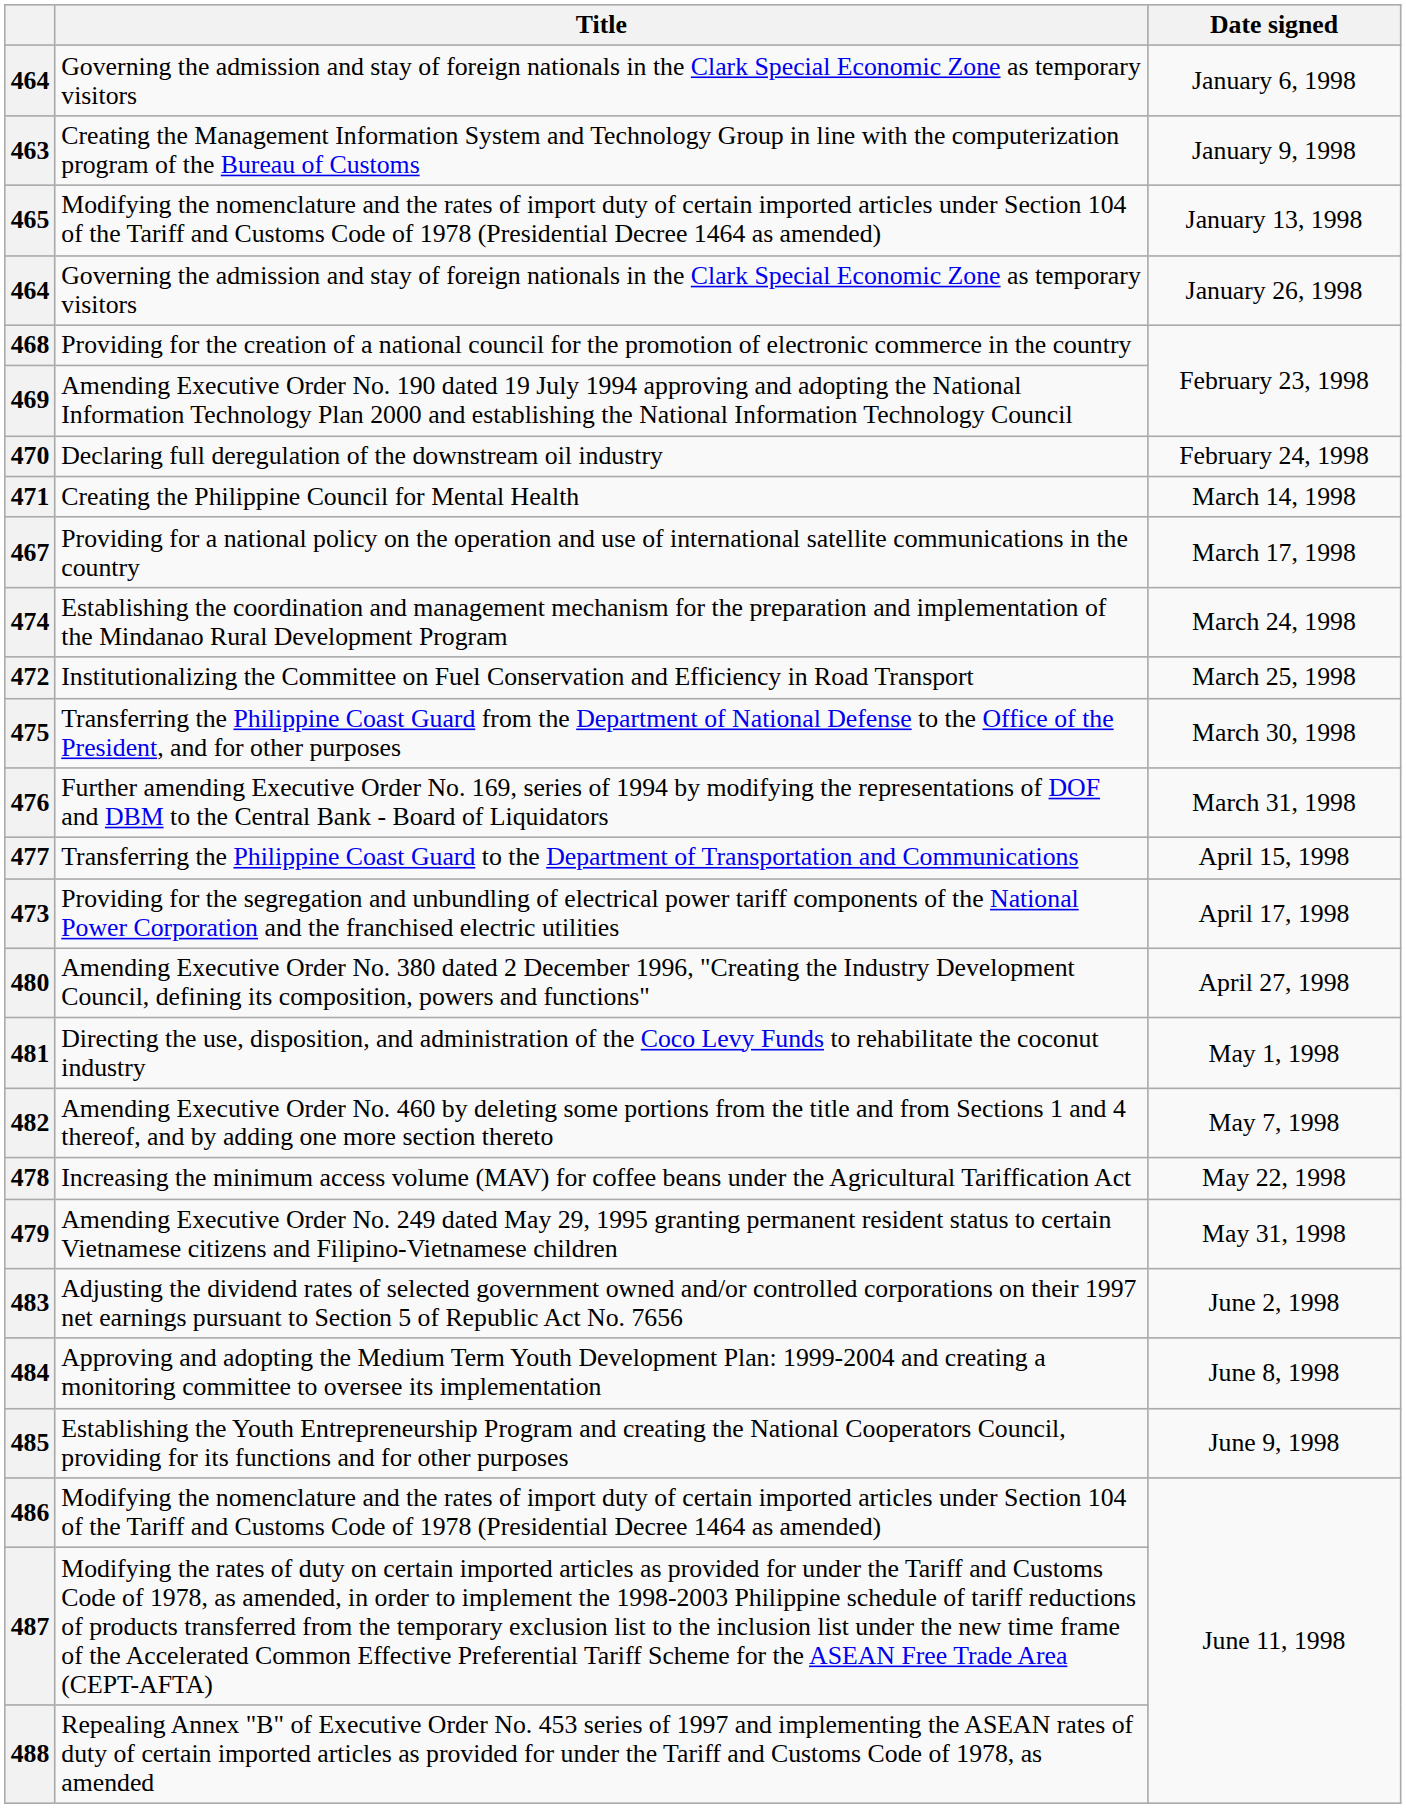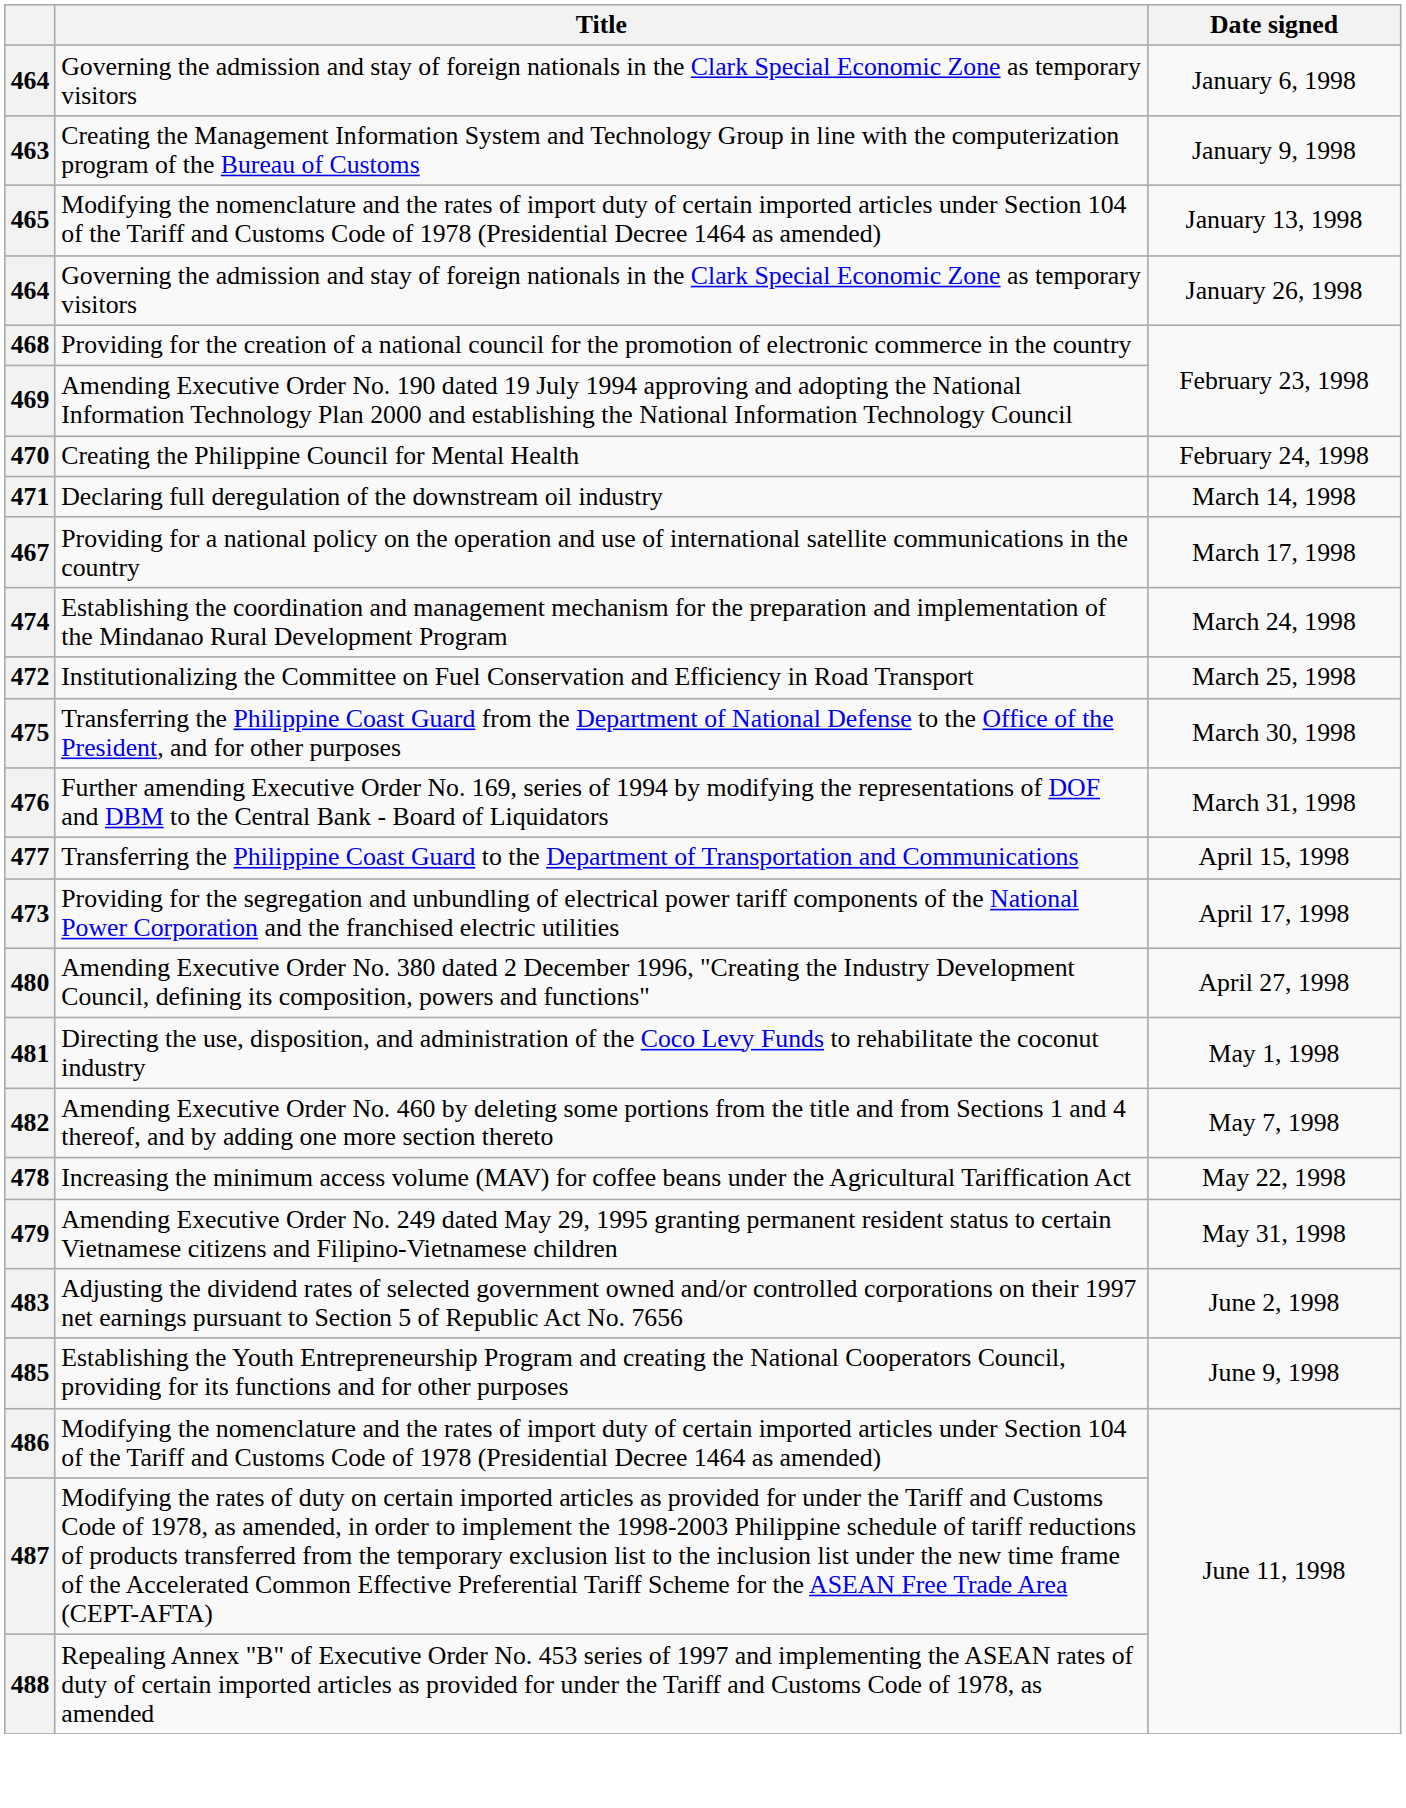 <table class="wikitable sortable" style="text-align:center;">
 <tr>
 <th scope="col"></th>
 <th scope="col">Title</th>
 <th scope="col" width="150px">Date signed</th>
 </tr>
 <tr>
 <th scope="row">464</th>
 <td style="text-align:left;">Governing the admission and stay of foreign nationals in the <a href='#'>Clark Special Economic Zone</a> as temporary visitors</td>
 <td>January 6, 1998</td>
 </tr>
 <tr>
 <th scope="row">463</th>
 <td style="text-align:left;">Creating the Management Information System and Technology Group in line with the computerization program of the <a href='#'>Bureau of Customs</a></td>
 <td>January 9, 1998</td>
 </tr>
 <tr>
 <th scope="row">465</th>
 <td style="text-align:left;">Modifying the nomenclature and the rates of import duty of certain imported articles under Section 104 of the Tariff and Customs Code of 1978 (Presidential Decree 1464 as amended)</td>
 <td>January 13, 1998</td>
 </tr>
 <tr>
 <th scope="row">464</th>
 <td style="text-align:left;">Governing the admission and stay of foreign nationals in the <a href='#'>Clark Special Economic Zone</a> as temporary visitors</td>
 <td>January 26, 1998</td>
 </tr>
 <tr>
 <th scope="row">468</th>
 <td style="text-align:left;">Providing for the creation of a national council for the promotion of electronic commerce in the country</td>
 <td rowspan="2">February 23, 1998</td>
 </tr>
 <tr>
 <th scope="row">469</th>
 <td style="text-align:left;">Amending Executive Order No. 190 dated 19 July 1994 approving and adopting the National Information Technology Plan 2000 and establishing the National Information Technology Council</td>
 </tr>
 <tr>
 <th scope="row">470</th>
-<td style="text-align:left;">Declaring full deregulation of the downstream oil industry</td>
+<td style="text-align:left;">Creating the Philippine Council for Mental Health</td>
 <td>February 24, 1998</td>
 </tr>
 <tr>
 <th scope="row">471</th>
-<td style="text-align:left;">Creating the Philippine Council for Mental Health</td>
+<td style="text-align:left;">Declaring full deregulation of the downstream oil industry</td>
 <td>March 14, 1998</td>
 </tr>
 <tr>
 <th scope="row">467</th>
 <td style="text-align:left;">Providing for a national policy on the operation and use of international satellite communications in the country</td>
 <td>March 17, 1998</td>
 </tr>
 <tr>
 <th scope="row">474</th>
 <td style="text-align:left;">Establishing the coordination and management mechanism for the preparation and implementation of the Mindanao Rural Development Program</td>
 <td>March 24, 1998</td>
 </tr>
 <tr>
 <th scope="row">472</th>
 <td style="text-align:left;">Institutionalizing the Committee on Fuel Conservation and Efficiency in Road Transport</td>
 <td>March 25, 1998</td>
 </tr>
 <tr>
 <th scope="row">475</th>
 <td style="text-align:left;">Transferring the <a href='#'>Philippine Coast Guard</a> from the <a href='#'>Department of National Defense</a> to the <a href='#'>Office of the President</a>, and for other purposes</td>
 <td>March 30, 1998</td>
 </tr>
 <tr>
 <th scope="row">476</th>
 <td style="text-align:left;">Further amending Executive Order No. 169, series of 1994 by modifying the representations of <a href='#'>DOF</a> and <a href='#'>DBM</a> to the Central Bank - Board of Liquidators</td>
 <td>March 31, 1998</td>
 </tr>
 <tr>
 <th scope="row">477</th>
 <td style="text-align:left;">Transferring the <a href='#'>Philippine Coast Guard</a> to the <a href='#'>Department of Transportation and Communications</a></td>
 <td>April 15, 1998</td>
 </tr>
 <tr>
 <th scope="row">473</th>
 <td style="text-align:left;">Providing for the segregation and unbundling of electrical power tariff components of the <a href='#'>National Power Corporation</a> and the franchised electric utilities</td>
 <td>April 17, 1998</td>
 </tr>
 <tr>
 <th scope="row">480</th>
 <td style="text-align:left;">Amending Executive Order No. 380 dated 2 December 1996, "Creating the Industry Development Council, defining its composition, powers and functions"</td>
 <td>April 27, 1998</td>
 </tr>
 <tr>
 <th scope="row">481</th>
 <td style="text-align:left;">Directing the use, disposition, and administration of the <a href='#'>Coco Levy Funds</a> to rehabilitate the coconut industry</td>
 <td>May 1, 1998</td>
 </tr>
 <tr>
 <th scope="row">482</th>
 <td style="text-align:left;">Amending Executive Order No. 460 by deleting some portions from the title and from Sections 1 and 4 thereof, and by adding one more section thereto</td>
 <td>May 7, 1998</td>
 </tr>
 <tr>
 <th scope="row">478</th>
 <td style="text-align:left;">Increasing the minimum access volume (MAV) for coffee beans under the Agricultural Tariffication Act</td>
 <td>May 22, 1998</td>
 </tr>
 <tr>
 <th scope="row">479</th>
 <td style="text-align:left;">Amending Executive Order No. 249 dated May 29, 1995 granting permanent resident status to certain Vietnamese citizens and Filipino-Vietnamese children</td>
 <td>May 31, 1998</td>
 </tr>
 <tr>
 <th scope="row">483</th>
 <td style="text-align:left;">Adjusting the dividend rates of selected government owned and/or controlled corporations on their 1997 net earnings pursuant to Section 5 of Republic Act No. 7656</td>
 <td>June 2, 1998</td>
 </tr>
 <tr>
-<th scope="row">484</th>
-<td style="text-align:left;">Approving and adopting the Medium Term Youth Development Plan: 1999-2004 and creating a monitoring committee to oversee its implementation</td>
-<td>June 8, 1998</td>
-</tr>
-<tr>
 <th scope="row">485</th>
 <td style="text-align:left;">Establishing the Youth Entrepreneurship Program and creating the National Cooperators Council, providing for its functions and for other purposes</td>
 <td>June 9, 1998</td>
 </tr>
 <tr>
 <th scope="row">486</th>
 <td style="text-align:left;">Modifying the nomenclature and the rates of import duty of certain imported articles under Section 104 of the Tariff and Customs Code of 1978 (Presidential Decree 1464 as amended)</td>
 <td rowspan="3">June 11, 1998</td>
 </tr>
 <tr>
 <th scope="row">487</th>
 <td style="text-align:left;">Modifying the rates of duty on certain imported articles as provided for under the Tariff and Customs Code of 1978, as amended, in order to implement the 1998-2003 Philippine schedule of tariff reductions of products transferred from the temporary exclusion list to the inclusion list under the new time frame of the Accelerated Common Effective Preferential Tariff Scheme for the <a href='#'>ASEAN Free Trade Area</a> (CEPT-AFTA)</td>
 </tr>
 <tr>
 <th scope="row">488</th>
 <td style="text-align:left;">Repealing Annex "B" of Executive Order No. 453 series of 1997 and implementing the ASEAN rates of duty of certain imported articles as provided for under the Tariff and Customs Code of 1978, as amended</td>
 </tr>
 </table>
